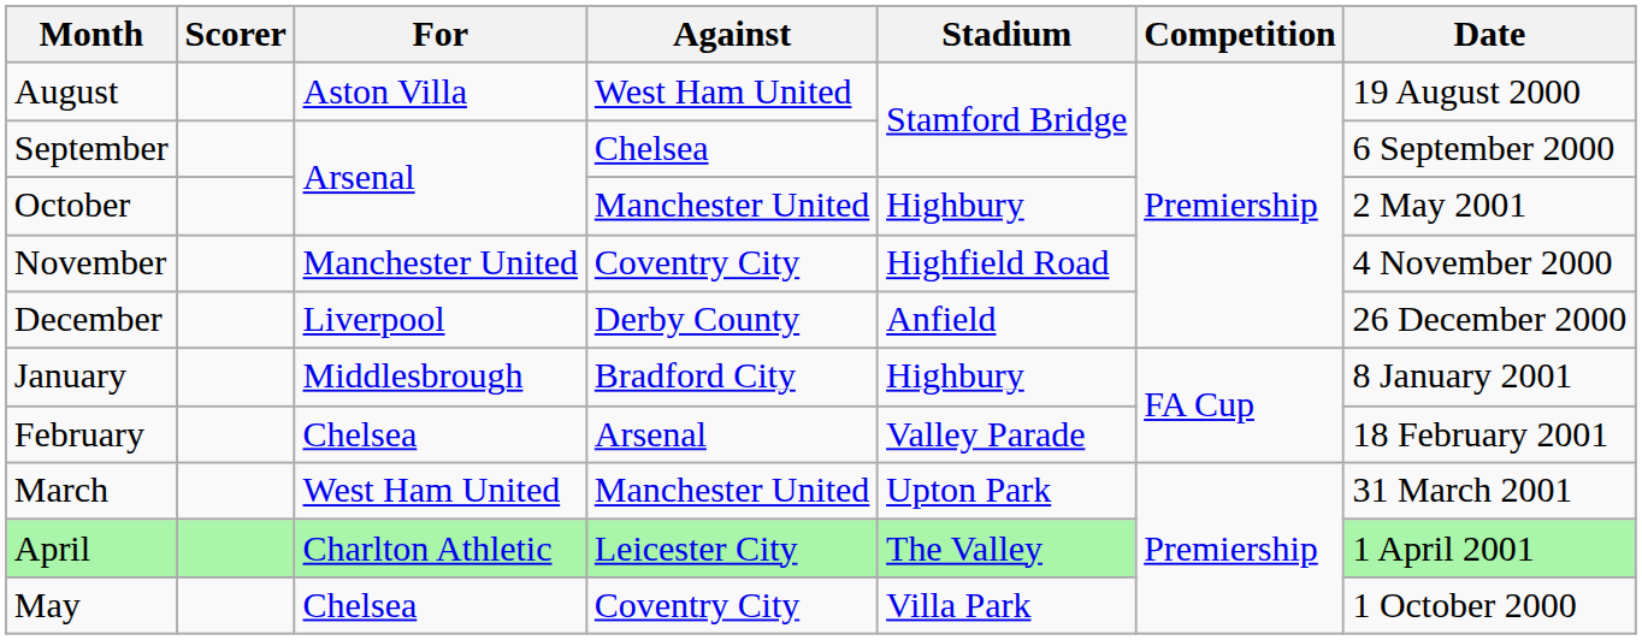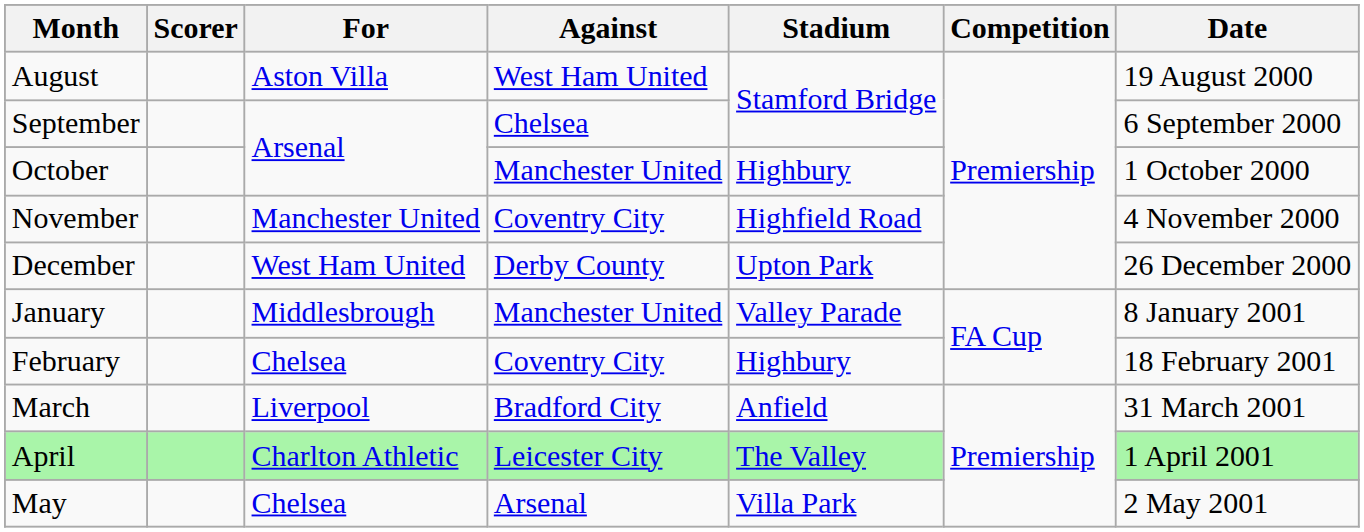 <table class="wikitable">
 <tr>
 <th>Month</th>
 <th>Scorer</th>
 <th>For</th>
 <th>Against</th>
 <th>Stadium</th>
 <th>Competition</th>
 <th>Date</th>
 </tr>
 <tr>
 <td>August</td>
 <td> </td>
 <td><a href='#'>Aston Villa</a></td>
 <td><a href='#'>West Ham United</a></td>
 <td rowspan=2><a href='#'>Stamford Bridge</a></td>
 <td rowspan=5><a href='#'>Premiership</a></td>
 <td>19 August 2000</td>
 </tr>
 <tr>
 <td>September</td>
 <td> </td>
 <td rowspan=2><a href='#'>Arsenal</a></td>
 <td><a href='#'>Chelsea</a></td>
 <td>6 September 2000</td>
 </tr>
 <tr>
 <td>October</td>
 <td> </td>
 <td><a href='#'>Manchester United</a></td>
 <td><a href='#'>Highbury</a></td>
-<td>2 May 2001</td>
+<td>1 October 2000</td>
 </tr>
 <tr>
 <td>November</td>
 <td> </td>
 <td><a href='#'>Manchester United</a></td>
 <td><a href='#'>Coventry City</a></td>
 <td><a href='#'>Highfield Road</a></td>
 <td>4 November 2000</td>
 </tr>
 <tr>
 <td>December</td>
 <td> </td>
-<td><a href='#'>Liverpool</a></td>
+<td><a href='#'>West Ham United</a></td>
 <td><a href='#'>Derby County</a></td>
-<td><a href='#'>Anfield</a></td>
+<td><a href='#'>Upton Park</a></td>
 <td>26 December 2000</td>
 </tr>
 <tr>
 <td>January</td>
 <td> </td>
 <td><a href='#'>Middlesbrough</a></td>
-<td><a href='#'>Bradford City</a></td>
-<td><a href='#'>Highbury</a></td>
+<td><a href='#'>Manchester United</a></td>
+<td><a href='#'>Valley Parade</a></td>
 <td rowspan="2"><a href='#'>FA Cup</a></td>
 <td>8 January 2001</td>
 </tr>
 <tr>
 <td>February</td>
 <td> </td>
 <td><a href='#'>Chelsea</a></td>
-<td><a href='#'>Arsenal</a></td>
-<td><a href='#'>Valley Parade</a></td>
+<td><a href='#'>Coventry City</a></td>
+<td><a href='#'>Highbury</a></td>
 <td>18 February 2001</td>
 </tr>
 <tr>
 <td>March</td>
 <td> </td>
-<td><a href='#'>West Ham United</a></td>
-<td><a href='#'>Manchester United</a></td>
-<td><a href='#'>Upton Park</a></td>
+<td><a href='#'>Liverpool</a></td>
+<td><a href='#'>Bradford City</a></td>
+<td><a href='#'>Anfield</a></td>
 <td rowspan=3><a href='#'>Premiership</a></td>
 <td>31 March 2001</td>
 </tr>
 <tr>
 <td bgcolor=#A9F5A9>April</td>
 <td bgcolor=#A9F5A9> </td>
 <td bgcolor=#A9F5A9><a href='#'>Charlton Athletic</a></td>
 <td bgcolor=#A9F5A9><a href='#'>Leicester City</a></td>
 <td bgcolor=#A9F5A9><a href='#'>The Valley</a></td>
 <td bgcolor=#A9F5A9>1 April 2001</td>
 </tr>
 <tr>
 <td>May</td>
 <td> </td>
 <td><a href='#'>Chelsea</a></td>
-<td><a href='#'>Coventry City</a></td>
+<td><a href='#'>Arsenal</a></td>
 <td><a href='#'>Villa Park</a></td>
-<td>1 October 2000</td>
+<td>2 May 2001</td>
 </tr>
 </table>
